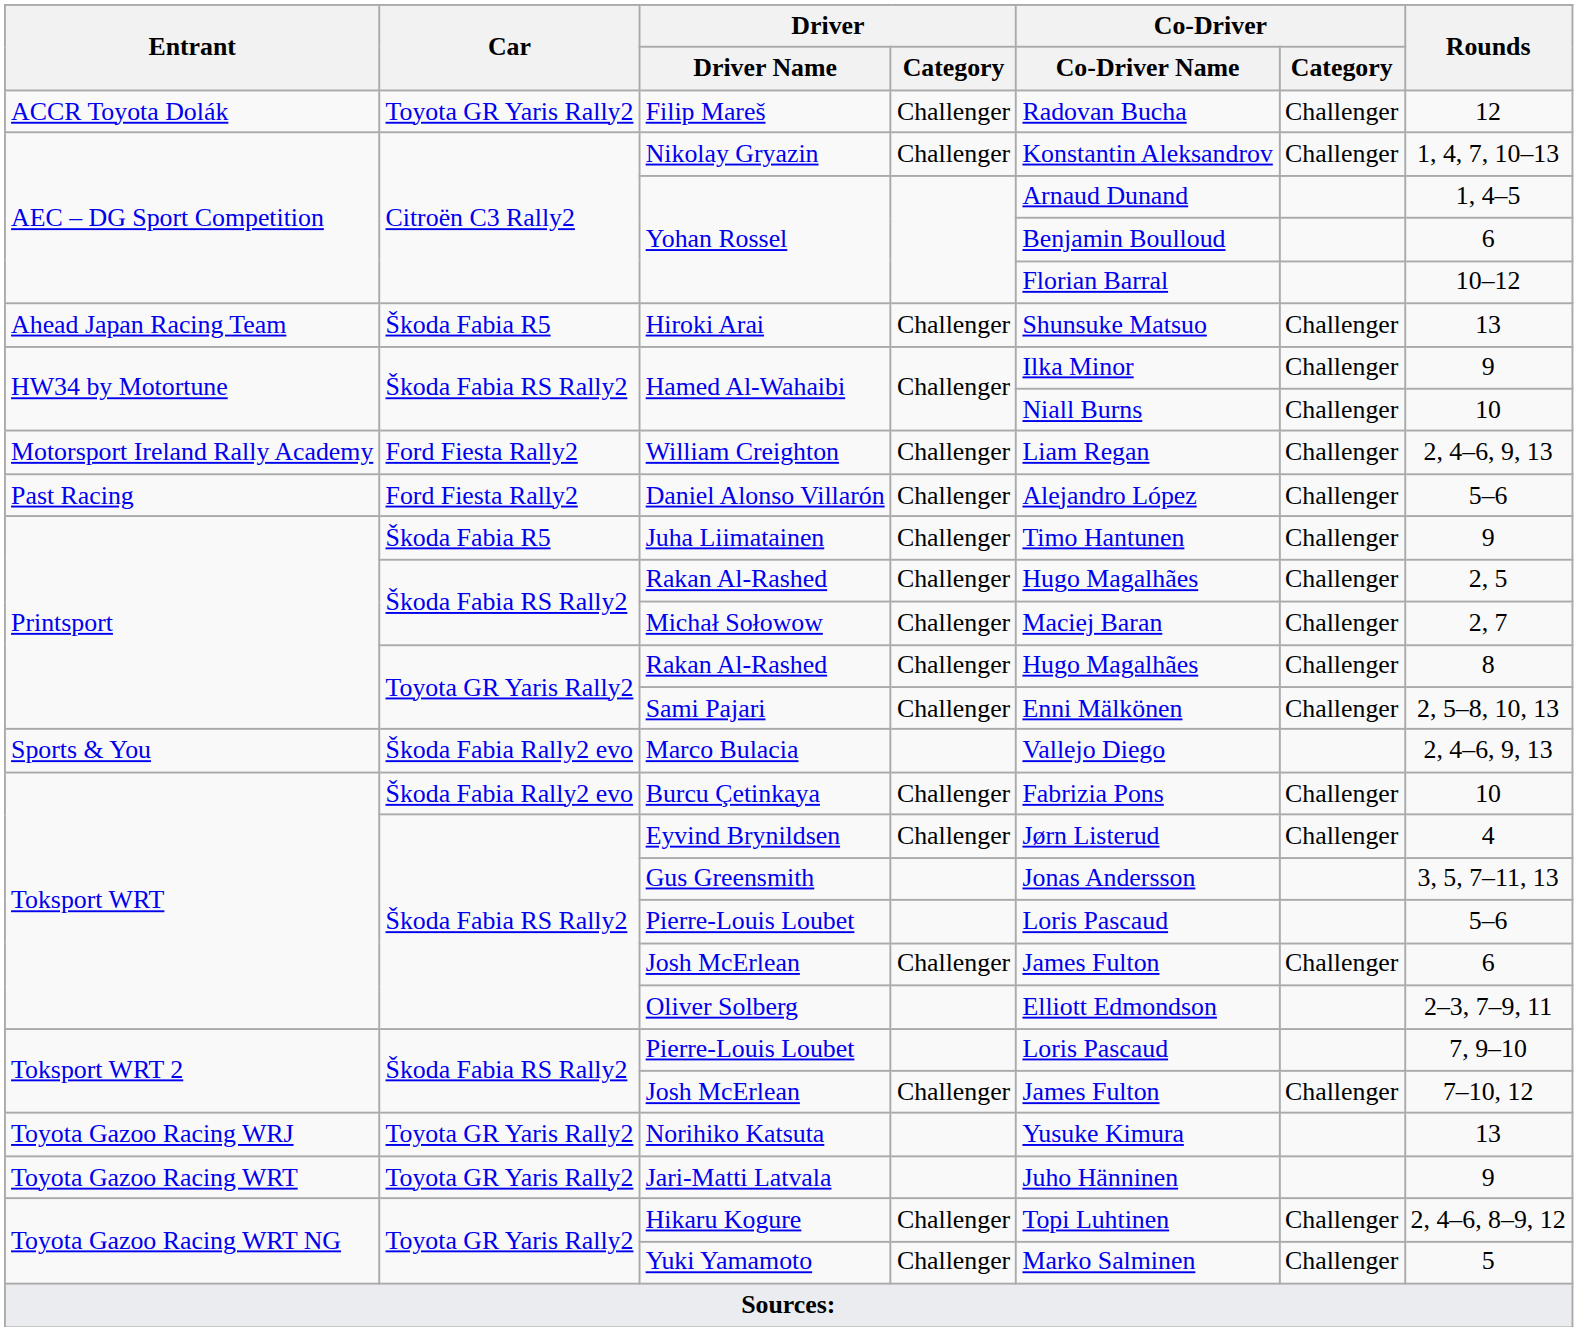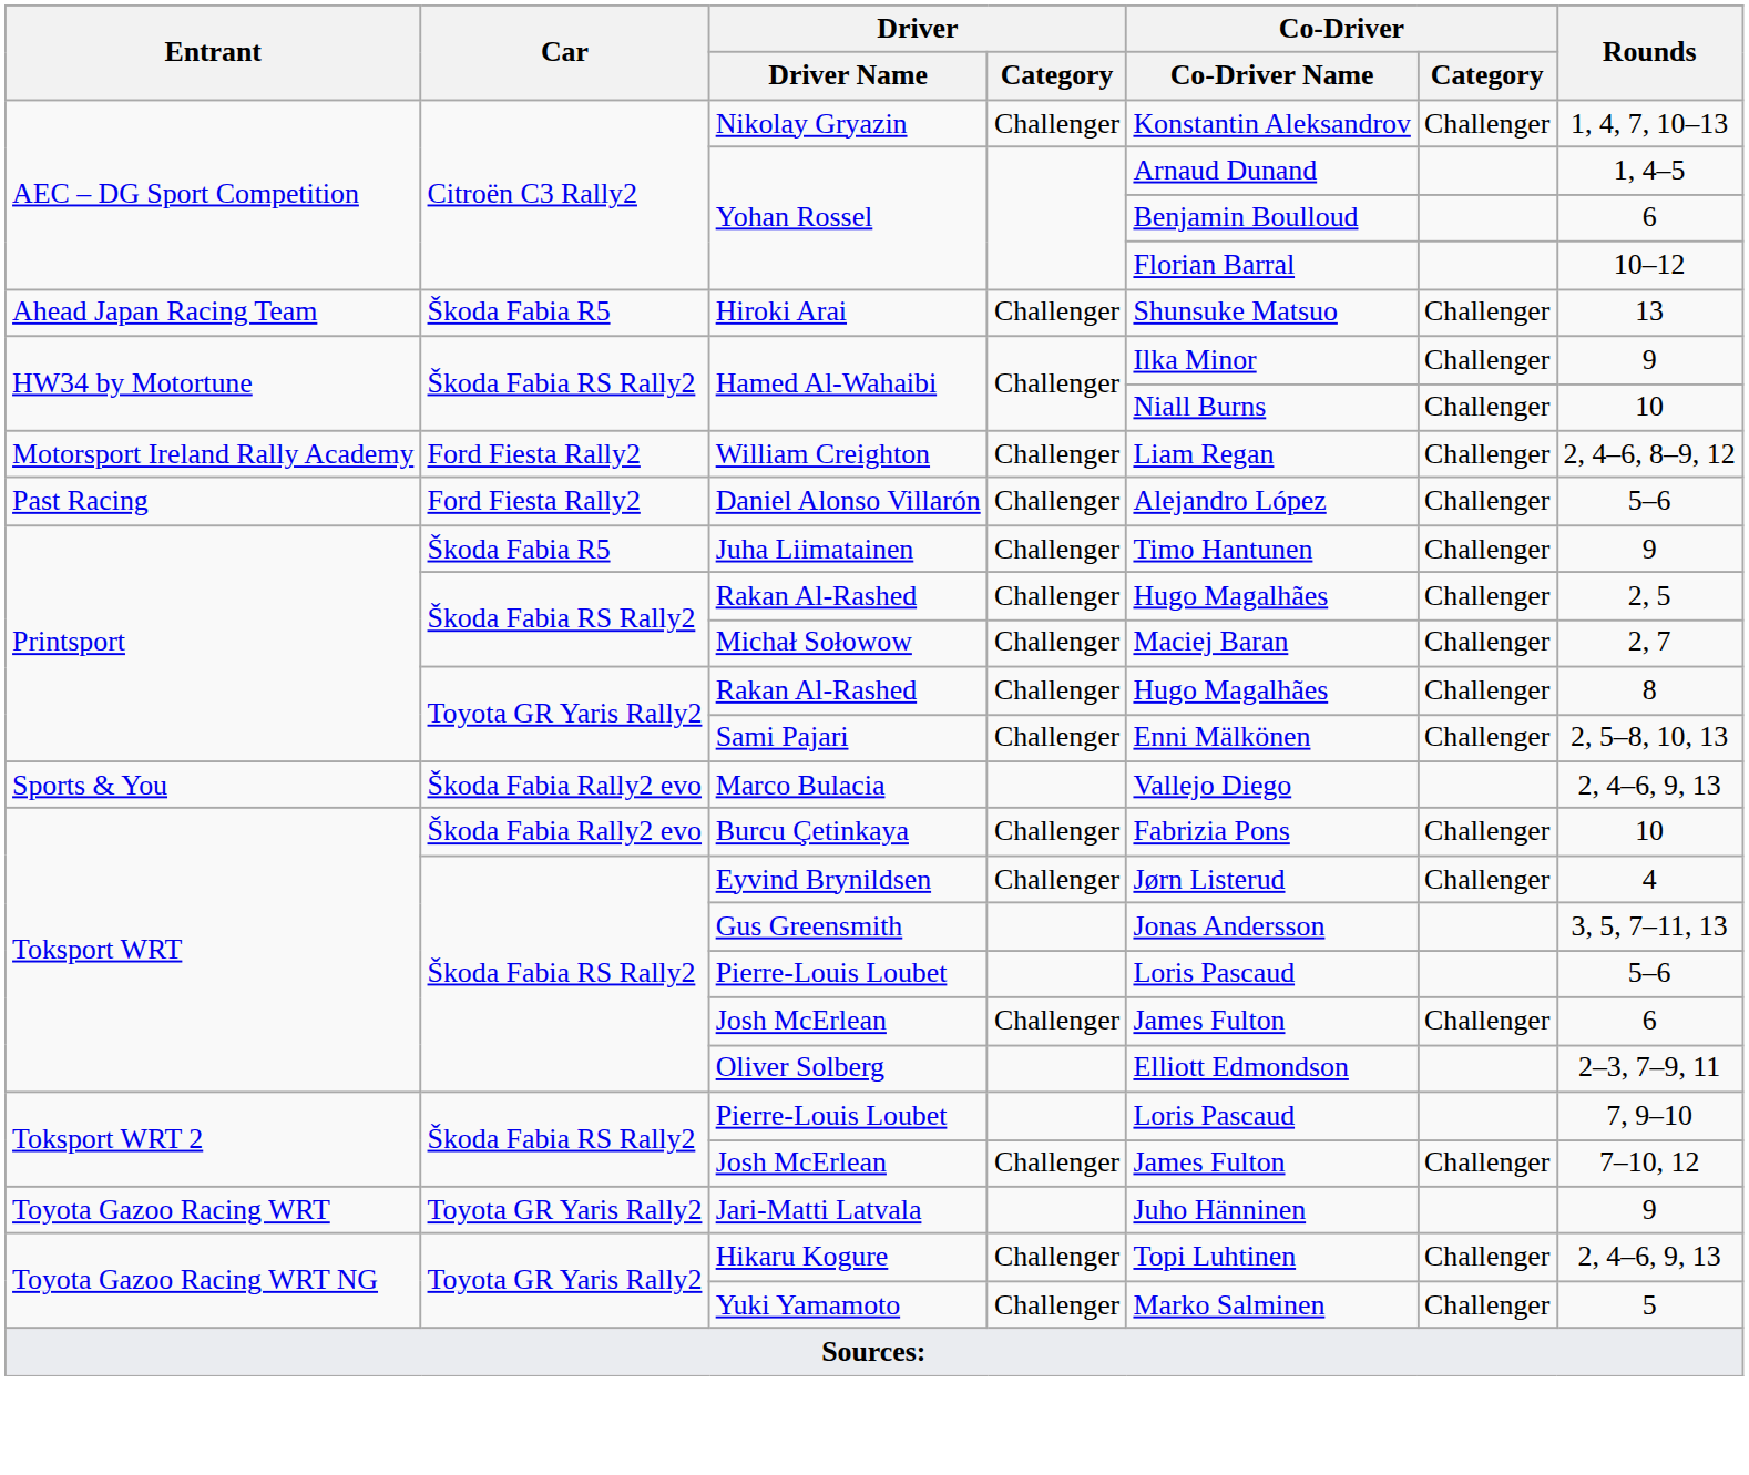 <table class="wikitable" style="font-size: 85%;">
 <tr>
 <th rowspan="2">Entrant</th>
 <th rowspan="2">Car</th>
 <th colspan="2">Driver</th>
 <th colspan="2">Co-Driver</th>
 <th rowspan="2">Rounds</th>
 </tr>
 <tr>
 <th>Driver Name</th>
 <th>Category</th>
 <th>Co-Driver Name</th>
 <th>Category</th>
-</tr>
-<tr>
-<td> <a href='#'>ACCR Toyota Dolák</a></td>
-<td><a href='#'>Toyota GR Yaris Rally2</a></td>
-<td> <a href='#'>Filip Mareš</a></td>
-<td>Challenger</td>
-<td> <a href='#'>Radovan Bucha</a></td>
-<td>Challenger</td>
-<td align="center">12</td>
 </tr>
 <tr>
 <td rowspan="4"> <a href='#'>AEC – DG Sport Competition</a></td>
 <td rowspan="4"><a href='#'>Citroën C3 Rally2</a></td>
 <td> <a href='#'>Nikolay Gryazin</a></td>
 <td>Challenger</td>
 <td> <a href='#'>Konstantin Aleksandrov</a></td>
 <td>Challenger</td>
 <td align="center">1, 4, 7, 10–13</td>
 </tr>
 <tr>
 <td rowspan="3"> <a href='#'>Yohan Rossel</a></td>
 <td rowspan="3"></td>
 <td> <a href='#'>Arnaud Dunand</a></td>
 <td></td>
 <td align="center">1, 4–5</td>
 </tr>
 <tr>
 <td> <a href='#'>Benjamin Boulloud</a></td>
 <td></td>
 <td align="center">6</td>
 </tr>
 <tr>
 <td> <a href='#'>Florian Barral</a></td>
 <td></td>
 <td align="center">10–12</td>
 </tr>
 <tr>
 <td> <a href='#'>Ahead Japan Racing Team</a></td>
 <td><a href='#'>Škoda Fabia R5</a></td>
 <td> <a href='#'>Hiroki Arai</a></td>
 <td>Challenger</td>
 <td> <a href='#'>Shunsuke Matsuo</a></td>
 <td>Challenger</td>
 <td align="center">13</td>
 </tr>
 <tr>
 <td rowspan=2> <a href='#'>HW34 by Motortune</a></td>
 <td rowspan=2><a href='#'>Škoda Fabia RS Rally2</a></td>
 <td rowspan=2> <a href='#'>Hamed Al-Wahaibi</a></td>
 <td rowspan=2>Challenger</td>
 <td> <a href='#'>Ilka Minor</a></td>
 <td>Challenger</td>
 <td align="center">9</td>
 </tr>
 <tr>
 <td> <a href='#'>Niall Burns</a></td>
 <td>Challenger</td>
 <td align="center">10</td>
 </tr>
 <tr>
 <td> <a href='#'>Motorsport Ireland Rally Academy</a></td>
 <td><a href='#'>Ford Fiesta Rally2</a></td>
 <td> <a href='#'>William Creighton</a></td>
 <td>Challenger</td>
 <td> <a href='#'>Liam Regan</a></td>
 <td>Challenger</td>
-<td align="center">2, 4–6, 9, 13</td>
+<td align="center">2, 4–6, 8–9, 12</td>
 </tr>
 <tr>
 <td> <a href='#'>Past Racing</a></td>
 <td><a href='#'>Ford Fiesta Rally2</a></td>
 <td> <a href='#'>Daniel Alonso Villarón</a></td>
 <td>Challenger</td>
 <td> <a href='#'>Alejandro López</a></td>
 <td>Challenger</td>
 <td align="center">5–6</td>
 </tr>
 <tr>
 <td rowspan="5"> <a href='#'>Printsport</a></td>
 <td><a href='#'>Škoda Fabia R5</a></td>
 <td> <a href='#'>Juha Liimatainen</a></td>
 <td>Challenger</td>
 <td> <a href='#'>Timo Hantunen</a></td>
 <td>Challenger</td>
 <td align="center">9</td>
 </tr>
 <tr>
 <td rowspan="2"><a href='#'>Škoda Fabia RS Rally2</a></td>
 <td> <a href='#'>Rakan Al-Rashed</a></td>
 <td>Challenger</td>
 <td> <a href='#'>Hugo Magalhães</a></td>
 <td>Challenger</td>
 <td align="center">2, 5</td>
 </tr>
 <tr>
 <td> <a href='#'>Michał Sołowow</a></td>
 <td>Challenger</td>
 <td> <a href='#'>Maciej Baran</a></td>
 <td>Challenger</td>
 <td align="center">2, 7</td>
 </tr>
 <tr>
 <td rowspan="2"><a href='#'>Toyota GR Yaris Rally2</a></td>
 <td> <a href='#'>Rakan Al-Rashed</a></td>
 <td>Challenger</td>
 <td> <a href='#'>Hugo Magalhães</a></td>
 <td>Challenger</td>
 <td align="center">8</td>
 </tr>
 <tr>
 <td> <a href='#'>Sami Pajari</a></td>
 <td>Challenger</td>
 <td> <a href='#'>Enni Mälkönen</a></td>
 <td>Challenger</td>
 <td align="center">2, 5–8, 10, 13</td>
 </tr>
 <tr>
 <td> <a href='#'>Sports & You</a></td>
 <td><a href='#'>Škoda Fabia Rally2 evo</a></td>
 <td> <a href='#'>Marco Bulacia</a></td>
 <td></td>
 <td> <a href='#'>Vallejo Diego</a></td>
 <td></td>
 <td align="center">2, 4–6, 9, 13</td>
 </tr>
 <tr>
 <td rowspan="6"> <a href='#'>Toksport WRT</a></td>
 <td><a href='#'>Škoda Fabia Rally2 evo</a></td>
 <td> <a href='#'>Burcu Çetinkaya</a></td>
 <td>Challenger</td>
 <td> <a href='#'>Fabrizia Pons</a></td>
 <td>Challenger</td>
 <td align="center">10</td>
 </tr>
 <tr>
 <td rowspan="5"><a href='#'>Škoda Fabia RS Rally2</a></td>
 <td> <a href='#'>Eyvind Brynildsen</a></td>
 <td>Challenger</td>
 <td> <a href='#'>Jørn Listerud</a></td>
 <td>Challenger</td>
 <td align="center">4</td>
 </tr>
 <tr>
 <td> <a href='#'>Gus Greensmith</a></td>
 <td></td>
 <td> <a href='#'>Jonas Andersson</a></td>
 <td></td>
 <td align="center">3, 5, 7–11, 13</td>
 </tr>
 <tr>
 <td> <a href='#'>Pierre-Louis Loubet</a></td>
 <td></td>
 <td> <a href='#'>Loris Pascaud</a></td>
 <td></td>
 <td align="center">5–6</td>
 </tr>
 <tr>
 <td> <a href='#'>Josh McErlean</a></td>
 <td>Challenger</td>
 <td> <a href='#'>James Fulton</a></td>
 <td>Challenger</td>
 <td align="center">6</td>
 </tr>
 <tr>
 <td> <a href='#'>Oliver Solberg</a></td>
 <td></td>
 <td> <a href='#'>Elliott Edmondson</a></td>
 <td></td>
 <td align="center">2–3, 7–9, 11</td>
 </tr>
 <tr>
 <td rowspan="2"> <a href='#'>Toksport WRT 2</a></td>
 <td rowspan="2"><a href='#'>Škoda Fabia RS Rally2</a></td>
 <td> <a href='#'>Pierre-Louis Loubet</a></td>
 <td></td>
 <td> <a href='#'>Loris Pascaud</a></td>
 <td></td>
 <td align="center">7, 9–10</td>
 </tr>
 <tr>
 <td> <a href='#'>Josh McErlean</a></td>
 <td>Challenger</td>
 <td> <a href='#'>James Fulton</a></td>
 <td>Challenger</td>
 <td align="center">7–10, 12</td>
 </tr>
 <tr>
-<td> <a href='#'>Toyota Gazoo Racing WRJ</a></td>
-<td><a href='#'>Toyota GR Yaris Rally2</a></td>
-<td> <a href='#'>Norihiko Katsuta</a></td>
-<td></td>
-<td> <a href='#'>Yusuke Kimura</a></td>
-<td></td>
-<td align="center">13</td>
-</tr>
-<tr>
 <td> <a href='#'>Toyota Gazoo Racing WRT</a></td>
 <td><a href='#'>Toyota GR Yaris Rally2</a></td>
 <td> <a href='#'>Jari-Matti Latvala</a></td>
 <td></td>
 <td> <a href='#'>Juho Hänninen</a></td>
 <td></td>
 <td align="center">9</td>
 </tr>
 <tr>
 <td rowspan="2"> <a href='#'>Toyota Gazoo Racing WRT NG</a></td>
 <td rowspan="2"><a href='#'>Toyota GR Yaris Rally2</a></td>
 <td> <a href='#'>Hikaru Kogure</a></td>
 <td>Challenger</td>
 <td> <a href='#'>Topi Luhtinen</a></td>
 <td>Challenger</td>
-<td align="center">2, 4–6, 8–9, 12</td>
+<td align="center">2, 4–6, 9, 13</td>
 </tr>
 <tr>
 <td> <a href='#'>Yuki Yamamoto</a></td>
 <td>Challenger</td>
 <td> <a href='#'>Marko Salminen</a></td>
 <td>Challenger</td>
 <td align="center">5</td>
 </tr>
 <tr>
 <td colspan="7" style="background-color:#EAECF0;text-align:center"><strong>Sources:</strong></td>
 </tr>
 </table>
